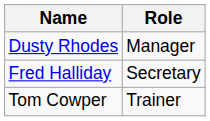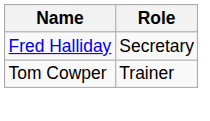 <table class="wikitable">
 <tr>
 <th>Name</th>
 <th>Role</th>
-</tr>
-<tr>
-<td> <a href='#'>Dusty Rhodes</a></td>
-<td>Manager</td>
 </tr>
 <tr>
 <td> <a href='#'>Fred Halliday</a></td>
 <td>Secretary</td>
 </tr>
 <tr>
 <td> Tom Cowper</td>
 <td>Trainer</td>
 </tr>
 </table>
